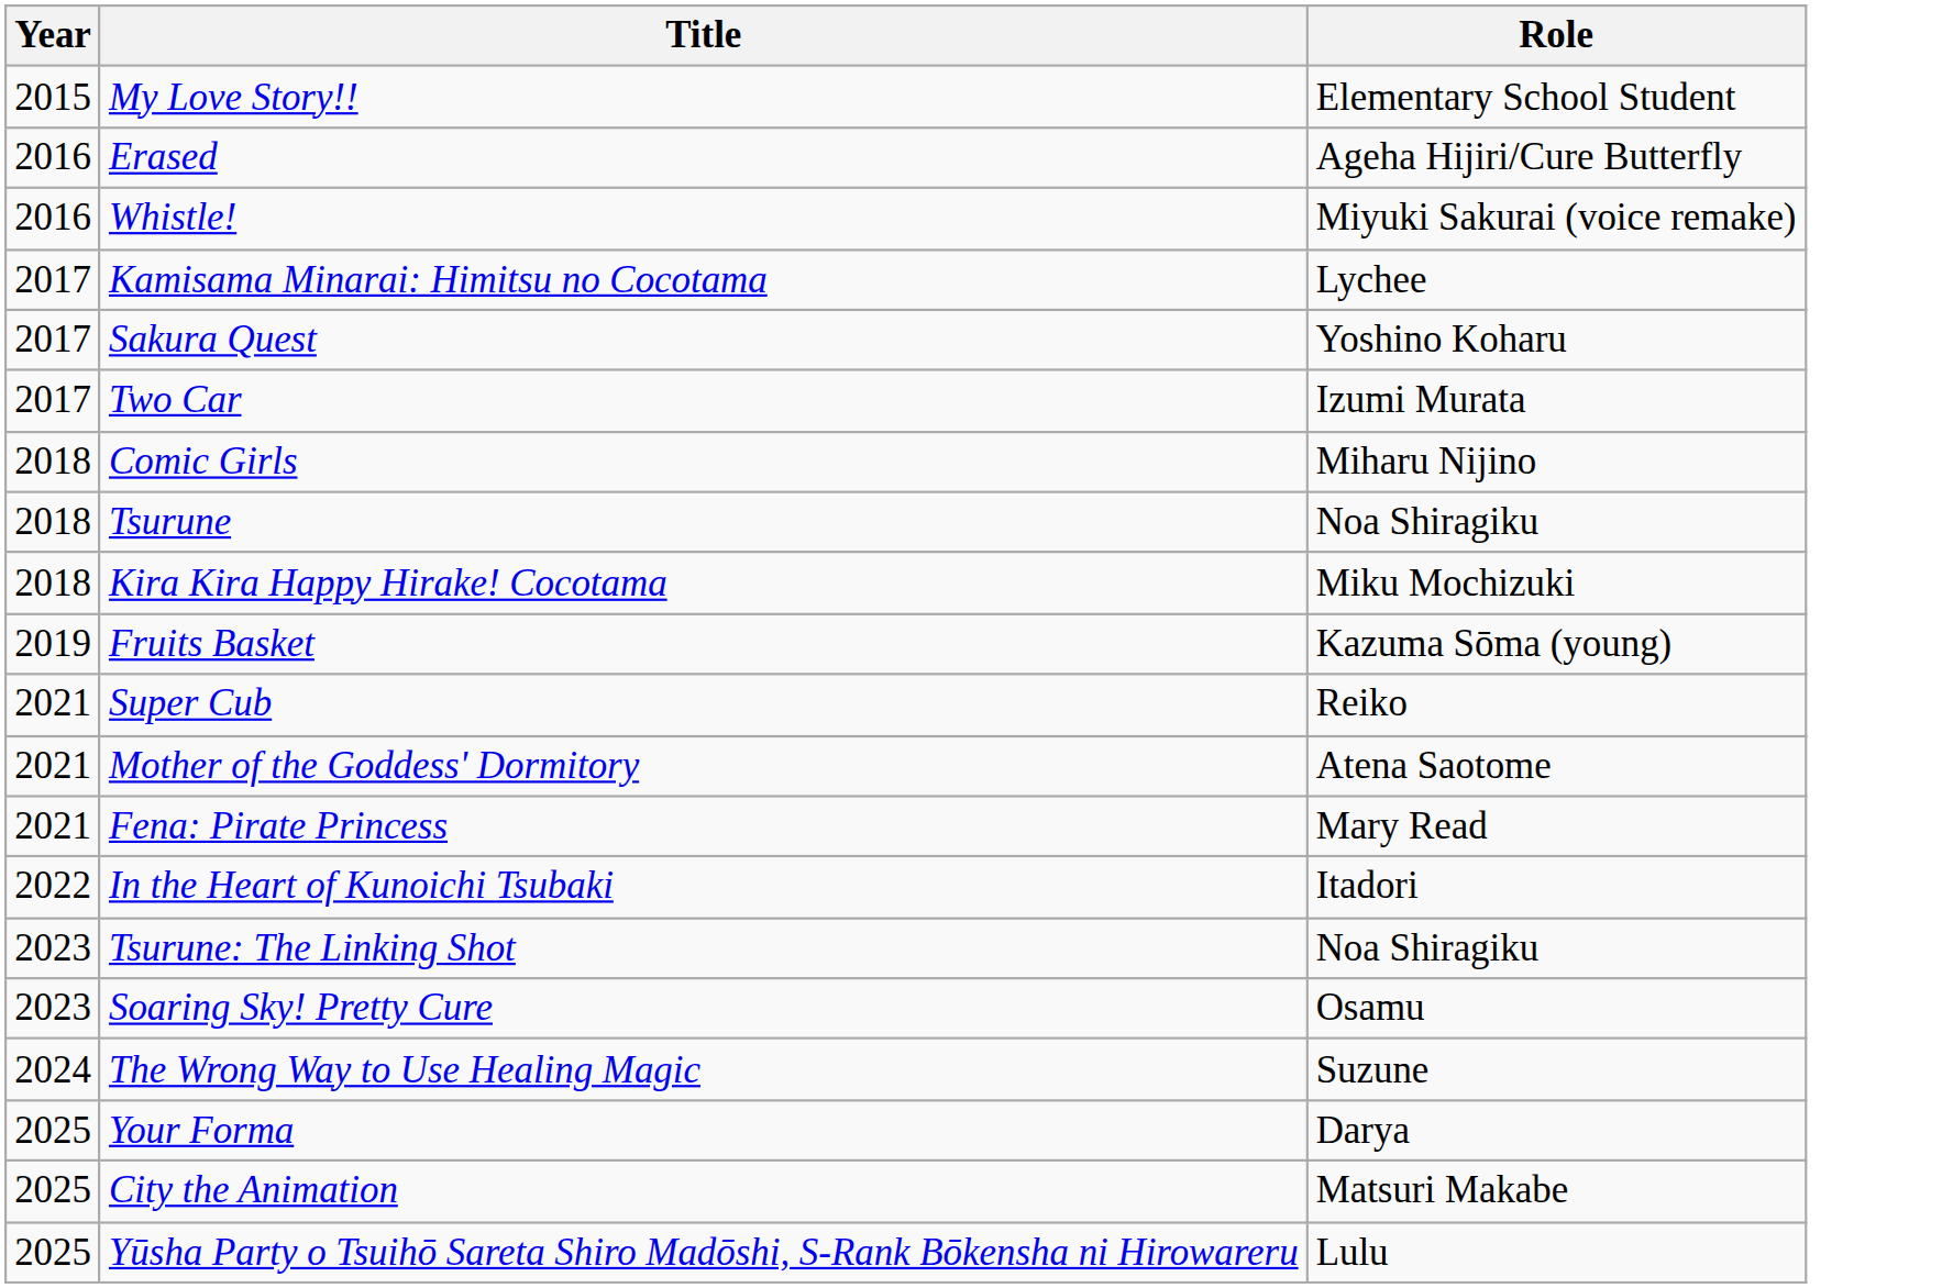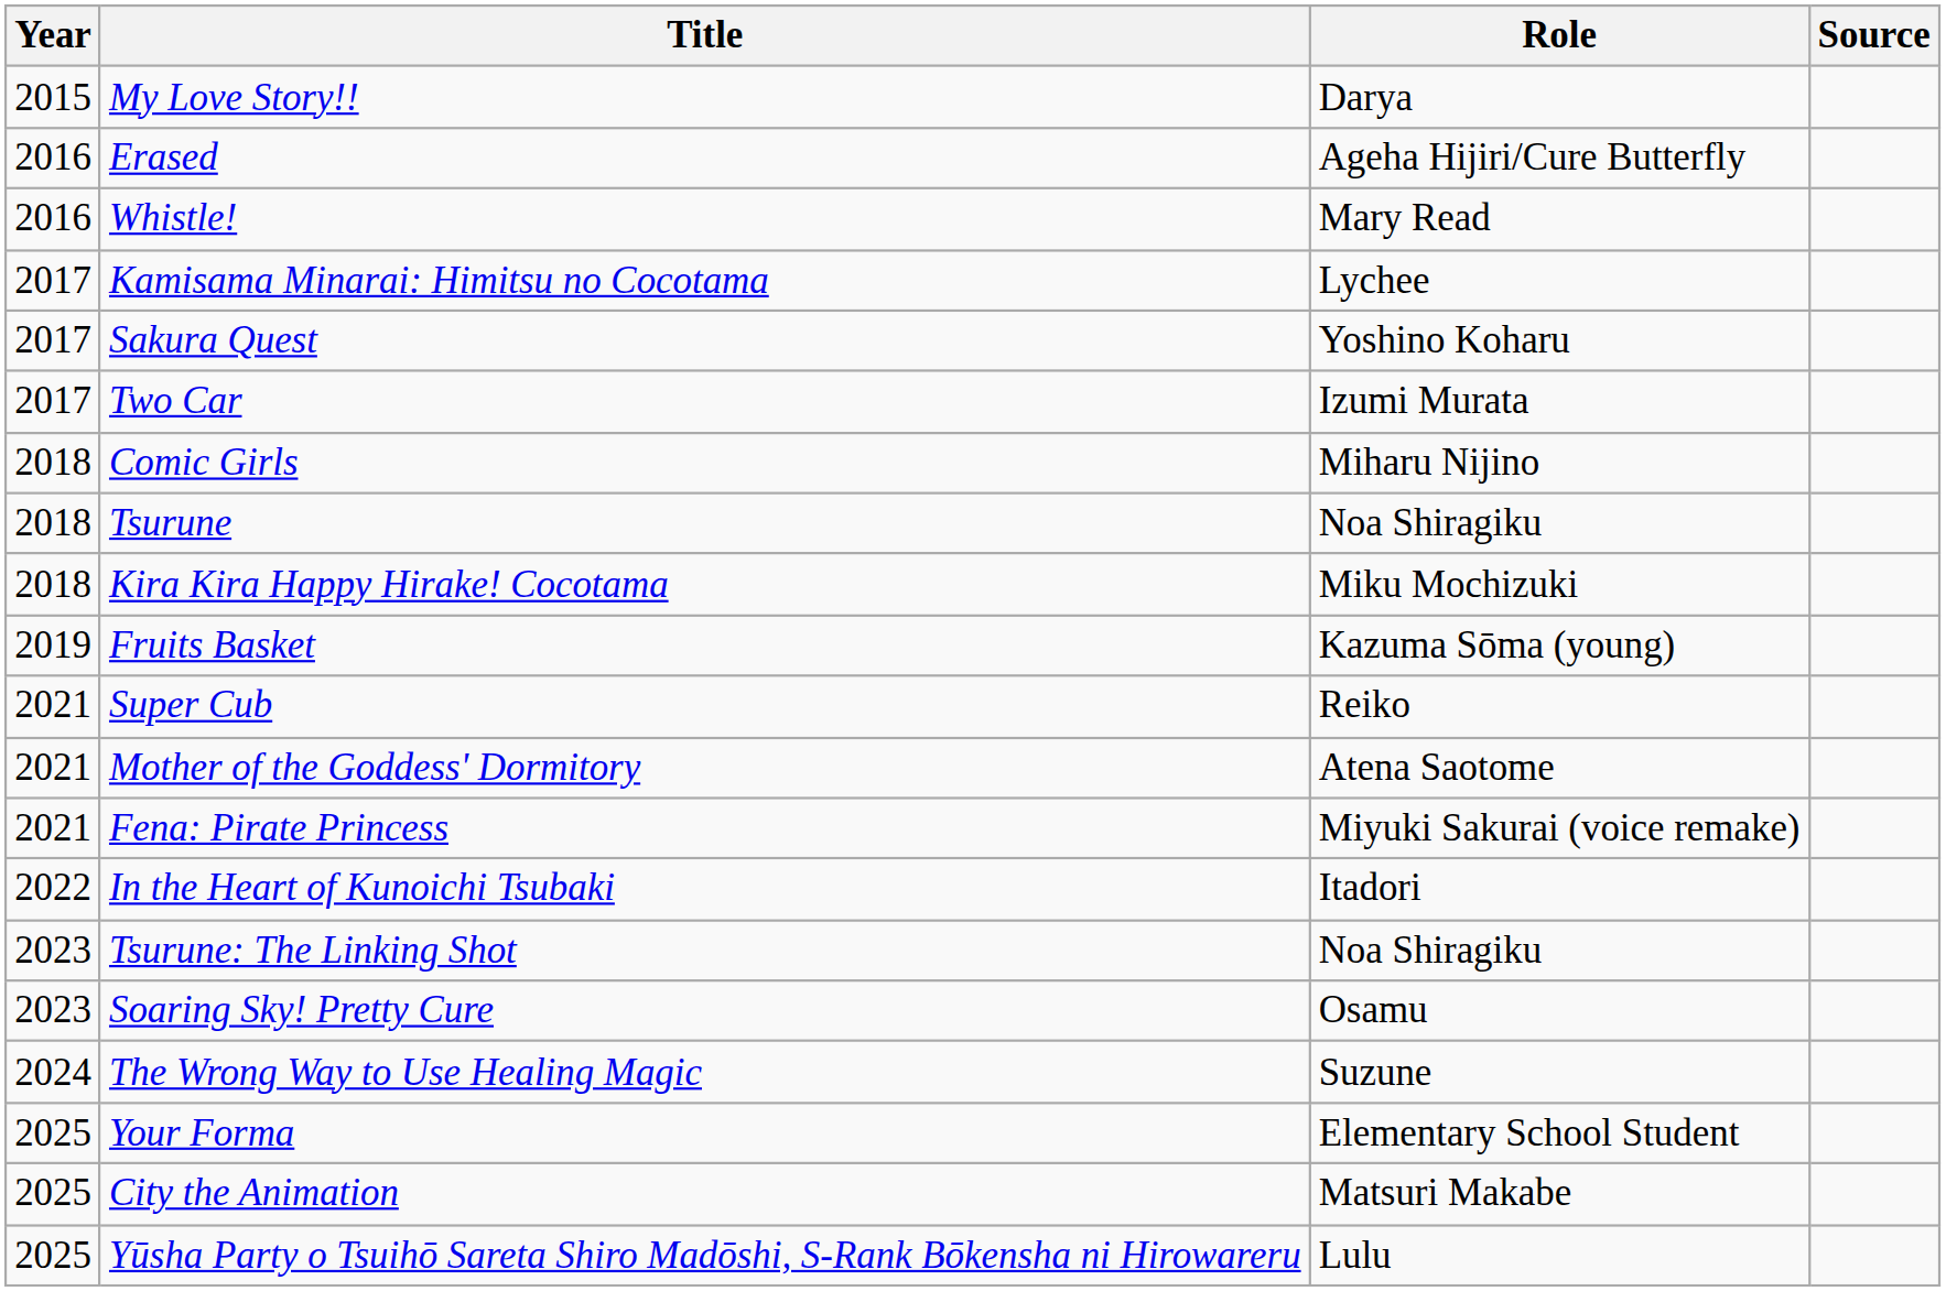 <table class="wikitable sortable">
 <tr>
 <th>Year</th>
 <th>Title</th>
 <th>Role</th>
+<th class="unsortable">Source</th>
 </tr>
 <tr>
 <td>2015</td>
 <td><em><a href='#'>My Love Story!!</a></em></td>
-<td>Elementary School Student</td>
+<td>Darya</td>
+<td></td>
 </tr>
 <tr>
 <td>2016</td>
 <td><em><a href='#'>Erased</a></em></td>
 <td>Ageha Hijiri/Cure Butterfly</td>
+<td></td>
 </tr>
 <tr>
 <td>2016</td>
 <td><em><a href='#'>Whistle!</a></em></td>
-<td>Miyuki Sakurai (voice remake)</td>
+<td>Mary Read</td>
+<td></td>
 </tr>
 <tr>
 <td>2017</td>
 <td><em><a href='#'>Kamisama Minarai: Himitsu no Cocotama</a></em></td>
 <td>Lychee</td>
+<td></td>
 </tr>
 <tr>
 <td>2017</td>
 <td><em><a href='#'>Sakura Quest</a></em></td>
 <td>Yoshino Koharu</td>
+<td></td>
 </tr>
 <tr>
 <td>2017</td>
 <td><em><a href='#'>Two Car</a></em></td>
 <td>Izumi Murata</td>
+<td></td>
 </tr>
 <tr>
 <td>2018</td>
 <td><em><a href='#'>Comic Girls</a></em></td>
 <td>Miharu Nijino</td>
+<td></td>
 </tr>
 <tr>
 <td>2018</td>
 <td><em><a href='#'>Tsurune</a></em></td>
 <td>Noa Shiragiku</td>
+<td></td>
 </tr>
 <tr>
 <td>2018</td>
 <td><em><a href='#'>Kira Kira Happy Hirake! Cocotama</a></em></td>
 <td>Miku Mochizuki</td>
+<td></td>
 </tr>
 <tr>
 <td>2019</td>
 <td><em><a href='#'>Fruits Basket</a></em></td>
 <td>Kazuma Sōma (young)</td>
+<td></td>
 </tr>
 <tr>
 <td>2021</td>
 <td><em><a href='#'>Super Cub</a></em></td>
 <td>Reiko</td>
+<td></td>
 </tr>
 <tr>
 <td>2021</td>
 <td><em><a href='#'>Mother of the Goddess' Dormitory</a></em></td>
 <td>Atena Saotome</td>
+<td></td>
 </tr>
 <tr>
 <td>2021</td>
 <td><em><a href='#'>Fena: Pirate Princess</a></em></td>
-<td>Mary Read</td>
+<td>Miyuki Sakurai (voice remake)</td>
+<td></td>
 </tr>
 <tr>
 <td>2022</td>
 <td><em><a href='#'>In the Heart of Kunoichi Tsubaki</a></em></td>
 <td>Itadori</td>
+<td></td>
 </tr>
 <tr>
 <td>2023</td>
 <td><em><a href='#'>Tsurune: The Linking Shot</a></em></td>
 <td>Noa Shiragiku</td>
+<td></td>
 </tr>
 <tr>
 <td>2023</td>
 <td><em><a href='#'>Soaring Sky! Pretty Cure</a></em></td>
 <td>Osamu</td>
+<td></td>
 </tr>
 <tr>
 <td>2024</td>
 <td><em><a href='#'>The Wrong Way to Use Healing Magic</a></em></td>
 <td>Suzune</td>
+<td></td>
 </tr>
 <tr>
 <td>2025</td>
 <td><em><a href='#'>Your Forma</a></em></td>
-<td>Darya</td>
+<td>Elementary School Student</td>
+<td></td>
 </tr>
 <tr>
 <td>2025</td>
 <td><em><a href='#'>City the Animation</a></em></td>
 <td>Matsuri Makabe</td>
+<td></td>
 </tr>
 <tr>
 <td>2025</td>
 <td><em><a href='#'>Yūsha Party o Tsuihō Sareta Shiro Madōshi, S-Rank Bōkensha ni Hirowareru</a></em></td>
 <td>Lulu</td>
+<td></td>
 </tr>
 </table>
